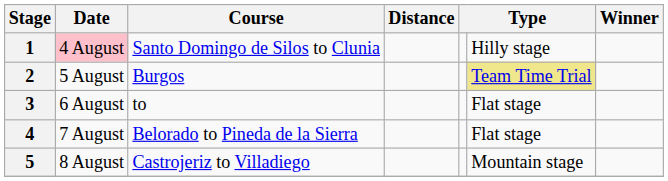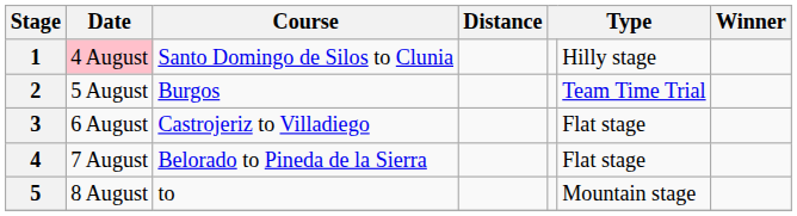 <table class="wikitable">
 <tr>
 <th scope="col">Stage</th>
 <th scope="col">Date</th>
 <th scope="col">Course</th>
 <th scope="col">Distance</th>
 <th scope="col" colspan="2">Type</th>
 <th scope="col">Winner</th>
 </tr>
 <tr>
 <th scope="row">1</th>
 <td style="background: pink; text-align:right;">4 August</td>
 <td><a href='#'>Santo Domingo de Silos</a> to <a href='#'>Clunia</a></td>
 <td></td>
 <td></td>
 <td>Hilly stage</td>
 <td></td>
 </tr>
 <tr>
 <th scope="row">2</th>
 <td style="text-align:right;">5 August</td>
 <td><a href='#'>Burgos</a></td>
 <td></td>
 <td></td>
-<td style="background: khaki;"><a href='#'>Team Time Trial</a></td>
+<td><a href='#'>Team Time Trial</a></td>
 <td></td>
 </tr>
 <tr>
 <th scope="row">3</th>
 <td style="text-align:right;">6 August</td>
-<td> to </td>
+<td><a href='#'>Castrojeriz</a> to <a href='#'>Villadiego</a></td>
 <td></td>
 <td></td>
 <td>Flat stage</td>
 <td></td>
 </tr>
 <tr>
 <th scope="row">4</th>
 <td style="text-align:right;">7 August</td>
 <td><a href='#'>Belorado</a> to <a href='#'>Pineda de la Sierra</a></td>
 <td></td>
 <td></td>
 <td>Flat stage</td>
 <td></td>
 </tr>
 <tr>
 <th scope="row">5</th>
 <td style="text-align:right;">8 August</td>
-<td><a href='#'>Castrojeriz</a> to <a href='#'>Villadiego</a></td>
+<td> to </td>
 <td></td>
 <td></td>
 <td>Mountain stage</td>
 <td></td>
 </tr>
 <tr>
 </tr>
 </table>
